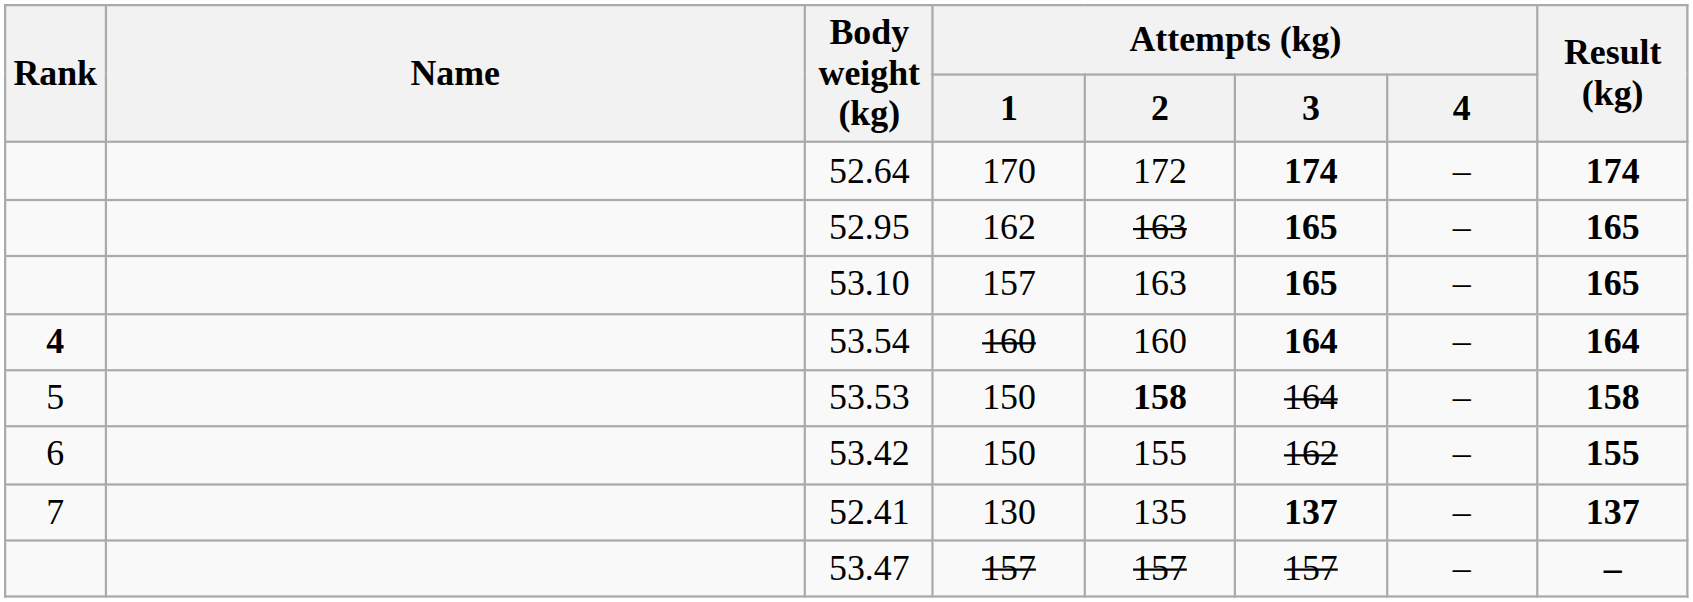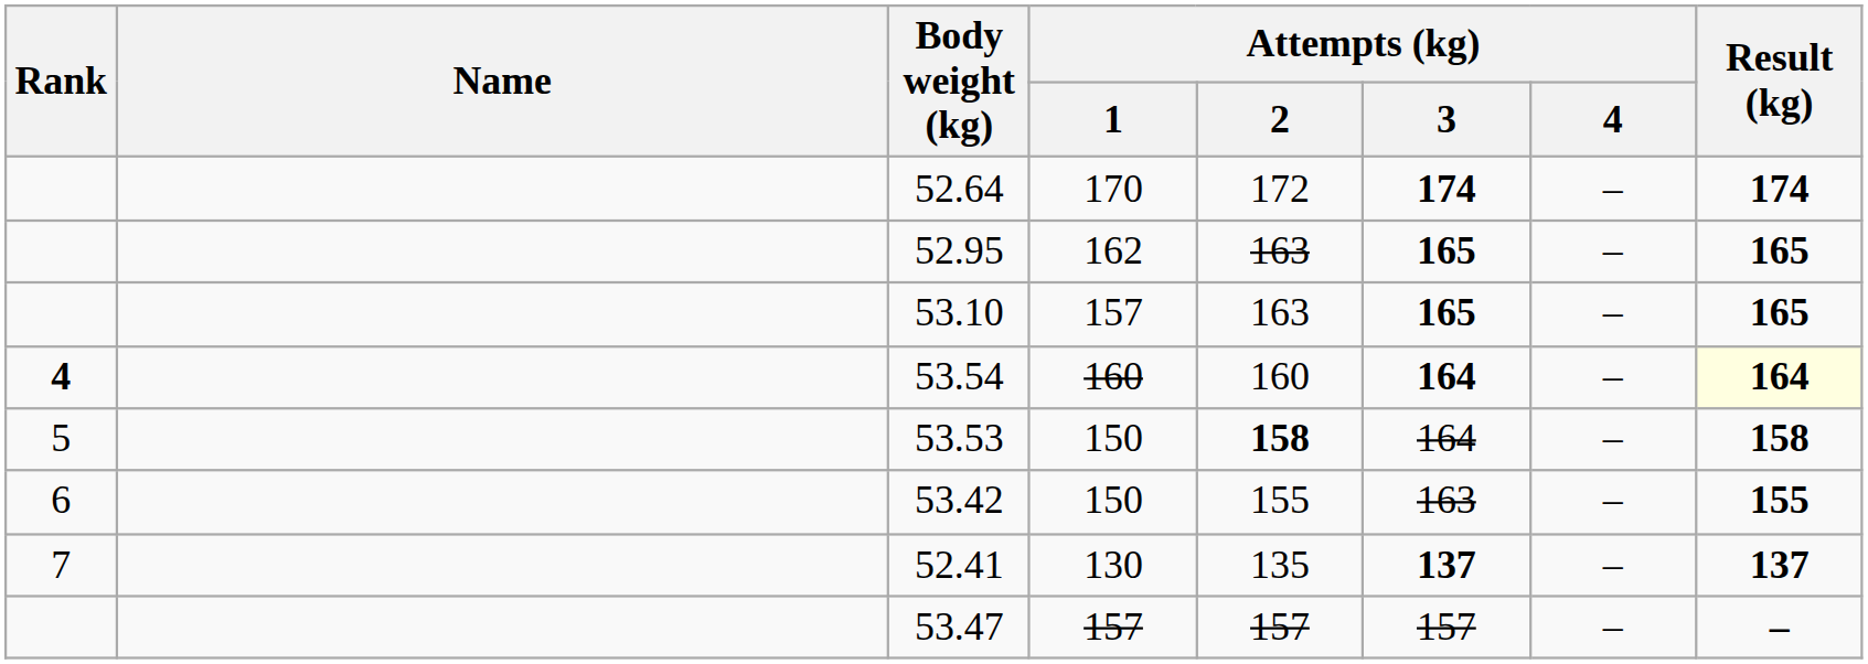 <table class="wikitable" style="text-align:center;">
 <tr>
 <th rowspan="2">Rank</th>
 <th rowspan="2" width="305">Name</th>
 <th rowspan="2" width="50">Body weight (kg)</th>
 <th colspan="4">Attempts (kg)</th>
 <th rowspan="2" width="60">Result (kg)</th>
 </tr>
 <tr>
 <th width="60">1</th>
 <th width="60">2</th>
 <th width="60">3</th>
 <th width="60">4</th>
 </tr>
 <tr>
 <td></td>
 <td align="left"></td>
 <td>52.64</td>
 <td>170</td>
 <td>172</td>
 <td><strong>174</strong></td>
 <td>–</td>
 <td><strong>174</strong></td>
 </tr>
 <tr>
 <td></td>
 <td align="left"></td>
 <td>52.95</td>
 <td>162</td>
 <td><s>163</s></td>
 <td><strong>165</strong></td>
 <td>–</td>
 <td><strong>165</strong></td>
 </tr>
 <tr>
 <td></td>
 <td align="left"></td>
 <td>53.10</td>
 <td>157</td>
 <td>163</td>
 <td><strong>165</strong></td>
 <td>–</td>
 <td><strong>165</strong></td>
 </tr>
 <tr>
 <td><strong>4</strong></td>
 <td align="left"></td>
 <td>53.54</td>
 <td><s>160</s></td>
 <td>160</td>
 <td><strong>164</strong></td>
 <td>–</td>
-<td><strong>164</strong></td>
+<td style="background: lightyellow;"><strong>164</strong></td>
 </tr>
 <tr>
 <td>5</td>
 <td align="left"></td>
 <td>53.53</td>
 <td>150</td>
 <td><strong>158</strong></td>
 <td><s>164</s></td>
 <td>–</td>
 <td><strong>158</strong></td>
 </tr>
 <tr>
 <td>6</td>
 <td align="left"></td>
 <td>53.42</td>
 <td>150</td>
 <td>155</td>
-<td><s>162</s></td>
+<td><s>163</s></td>
 <td>–</td>
 <td><strong>155</strong></td>
 </tr>
 <tr>
 <td>7</td>
 <td align="left"></td>
 <td>52.41</td>
 <td>130</td>
 <td>135</td>
 <td><strong>137</strong></td>
 <td>–</td>
 <td><strong>137</strong></td>
 </tr>
 <tr>
 <td></td>
 <td align="left"></td>
 <td>53.47</td>
 <td><s>157</s></td>
 <td><s>157</s></td>
 <td><s>157</s></td>
 <td>–</td>
 <td><strong>–</strong></td>
 </tr>
 </table>
